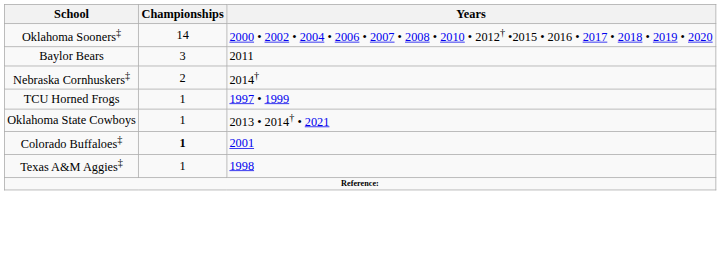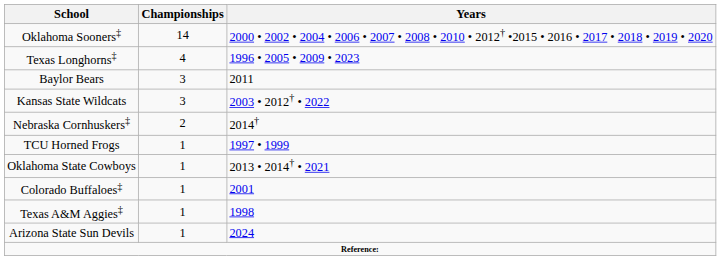 <table class="wikitable">
 <tr>
 <th>School</th>
 <th>Championships</th>
 <th>Years</th>
 </tr>
 <tr>
 <td align="center">Oklahoma Sooners<sup>‡</sup></td>
 <td align="center">14</td>
 <td align="left"><a href='#'>2000</a> • <a href='#'>2002</a> • <a href='#'>2004</a> • <a href='#'>2006</a> • <a href='#'>2007</a> • <a href='#'>2008</a> • <a href='#'>2010</a> • 2012<sup>†</sup> •2015 • 2016 • <a href='#'>2017</a> • <a href='#'>2018</a> • <a href='#'>2019</a> • <a href='#'>2020</a></td>
 </tr>
 <tr>
+<td align="center">Texas Longhorns<sup>‡</sup></td>
+<td align="center">4</td>
+<td align="left"><a href='#'>1996</a> • <a href='#'>2005</a> • <a href='#'>2009</a> • <a href='#'>2023</a></td>
+</tr>
+<tr>
 <td align="center">Baylor Bears</td>
 <td align="center">3</td>
 <td align="left">2011</td>
+</tr>
+<tr>
+<td align="center">Kansas State Wildcats</td>
+<td align="center">3</td>
+<td align="left"><a href='#'>2003</a> • 2012<sup>†</sup> • <a href='#'>2022</a></td>
 </tr>
 <tr>
 <td align="center">Nebraska Cornhuskers<sup>‡</sup></td>
 <td align="center">2</td>
 <td align="left">2014<sup>†</sup></td>
 </tr>
 <tr>
 <td align="center">TCU Horned Frogs</td>
 <td align="center">1</td>
 <td align="left"><a href='#'>1997</a> • <a href='#'>1999</a></td>
 </tr>
 <tr>
 <td align="center">Oklahoma State Cowboys</td>
 <td align="center">1</td>
 <td align="left">2013 • 2014<sup>†</sup> • <a href='#'>2021</a></td>
 </tr>
 <tr>
 <td align="center">Colorado Buffaloes<sup>‡</sup></td>
-<td align="center"><strong>1</strong></td>
+<td align="center">1</td>
 <td align="left"><a href='#'>2001</a></td>
 </tr>
 <tr>
 <td align="center">Texas A&M Aggies<sup>‡</sup></td>
 <td align="center">1</td>
 <td align="left"><a href='#'>1998</a></td>
 </tr>
 <tr>
+<td align="center">Arizona State Sun Devils</td>
+<td align="center">1</td>
+<td align="left"><a href='#'>2024</a></td>
+</tr>
+<tr>
 <td colspan="3"  style="font-size:8pt; text-align:center;"><strong>Reference:</strong></td>
 </tr>
 </table>
